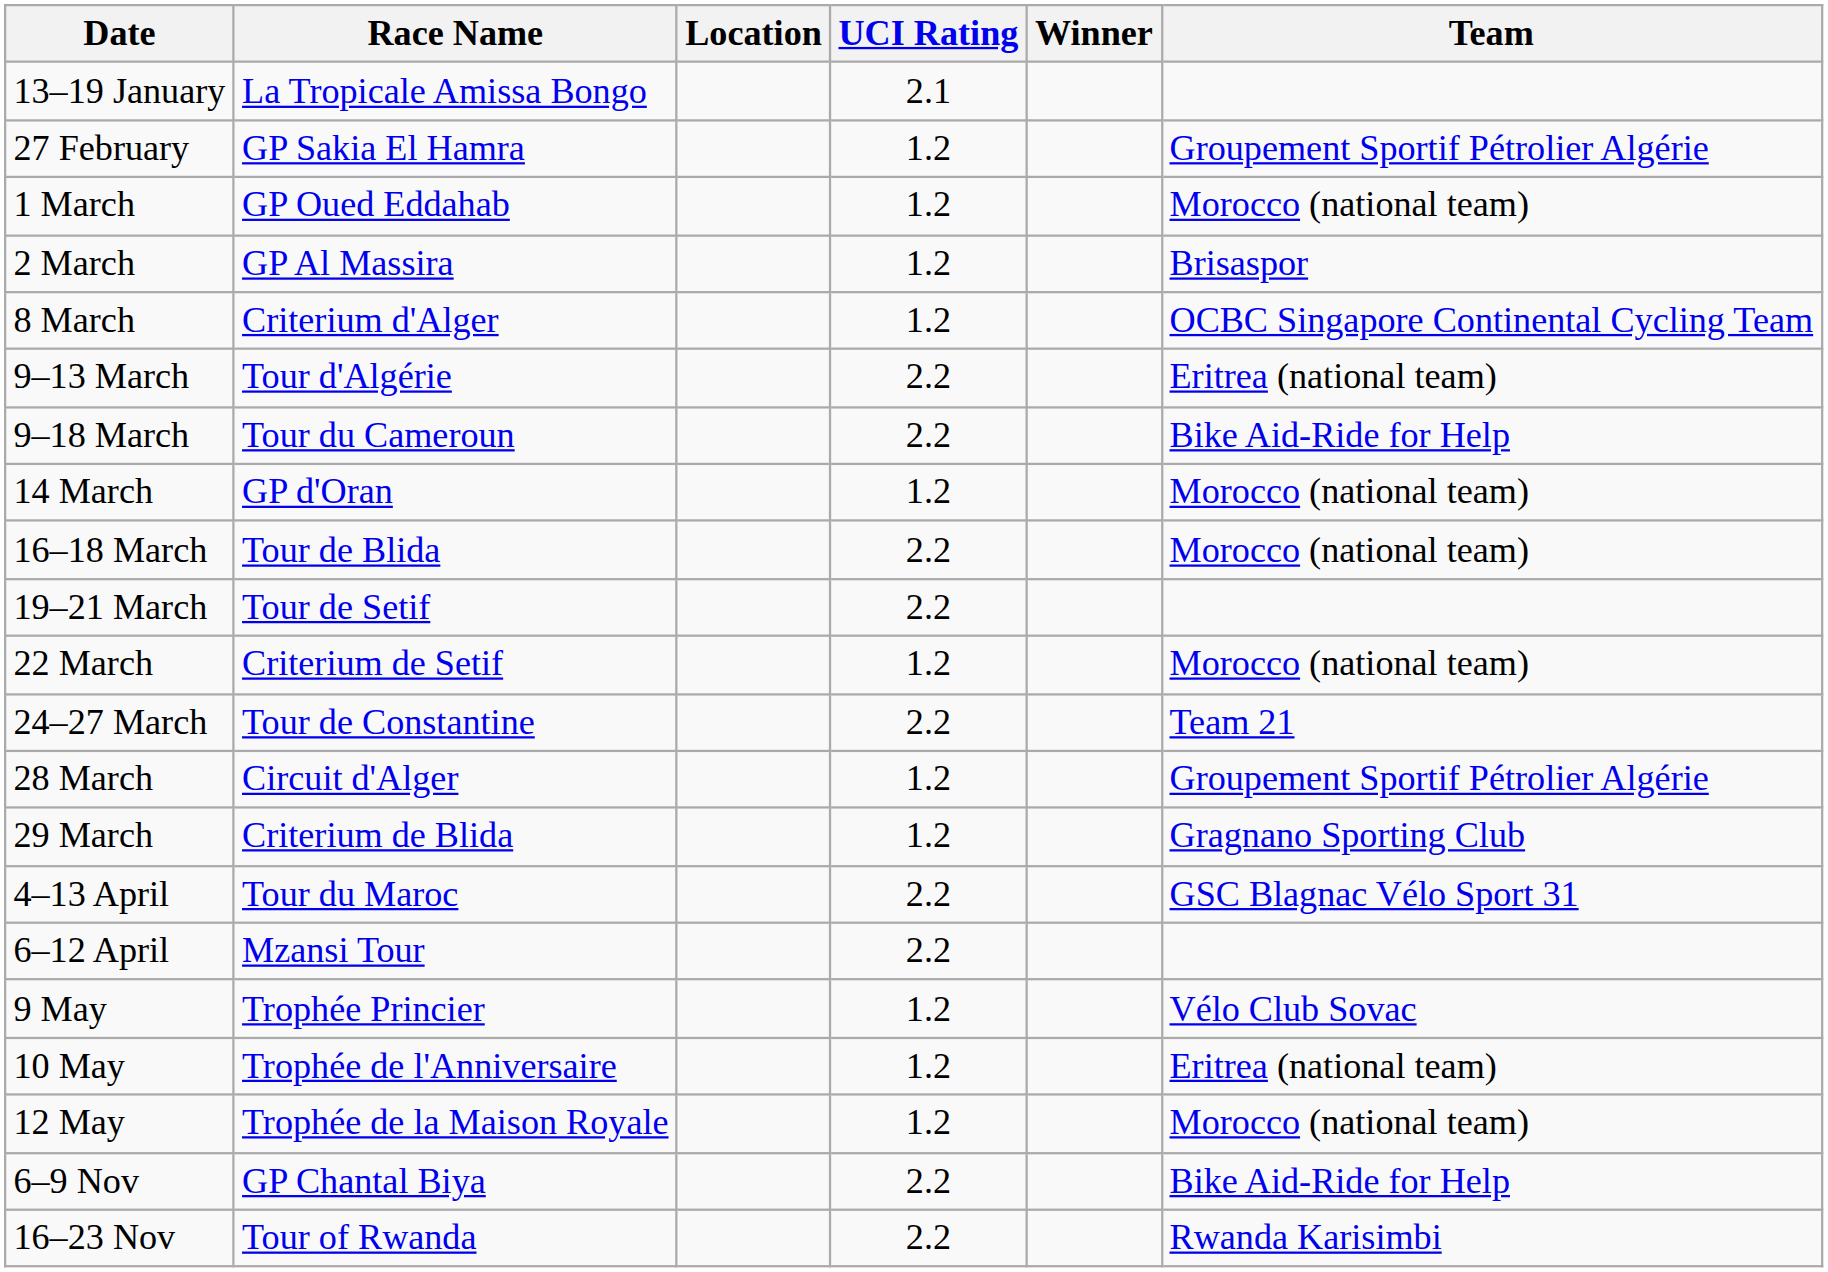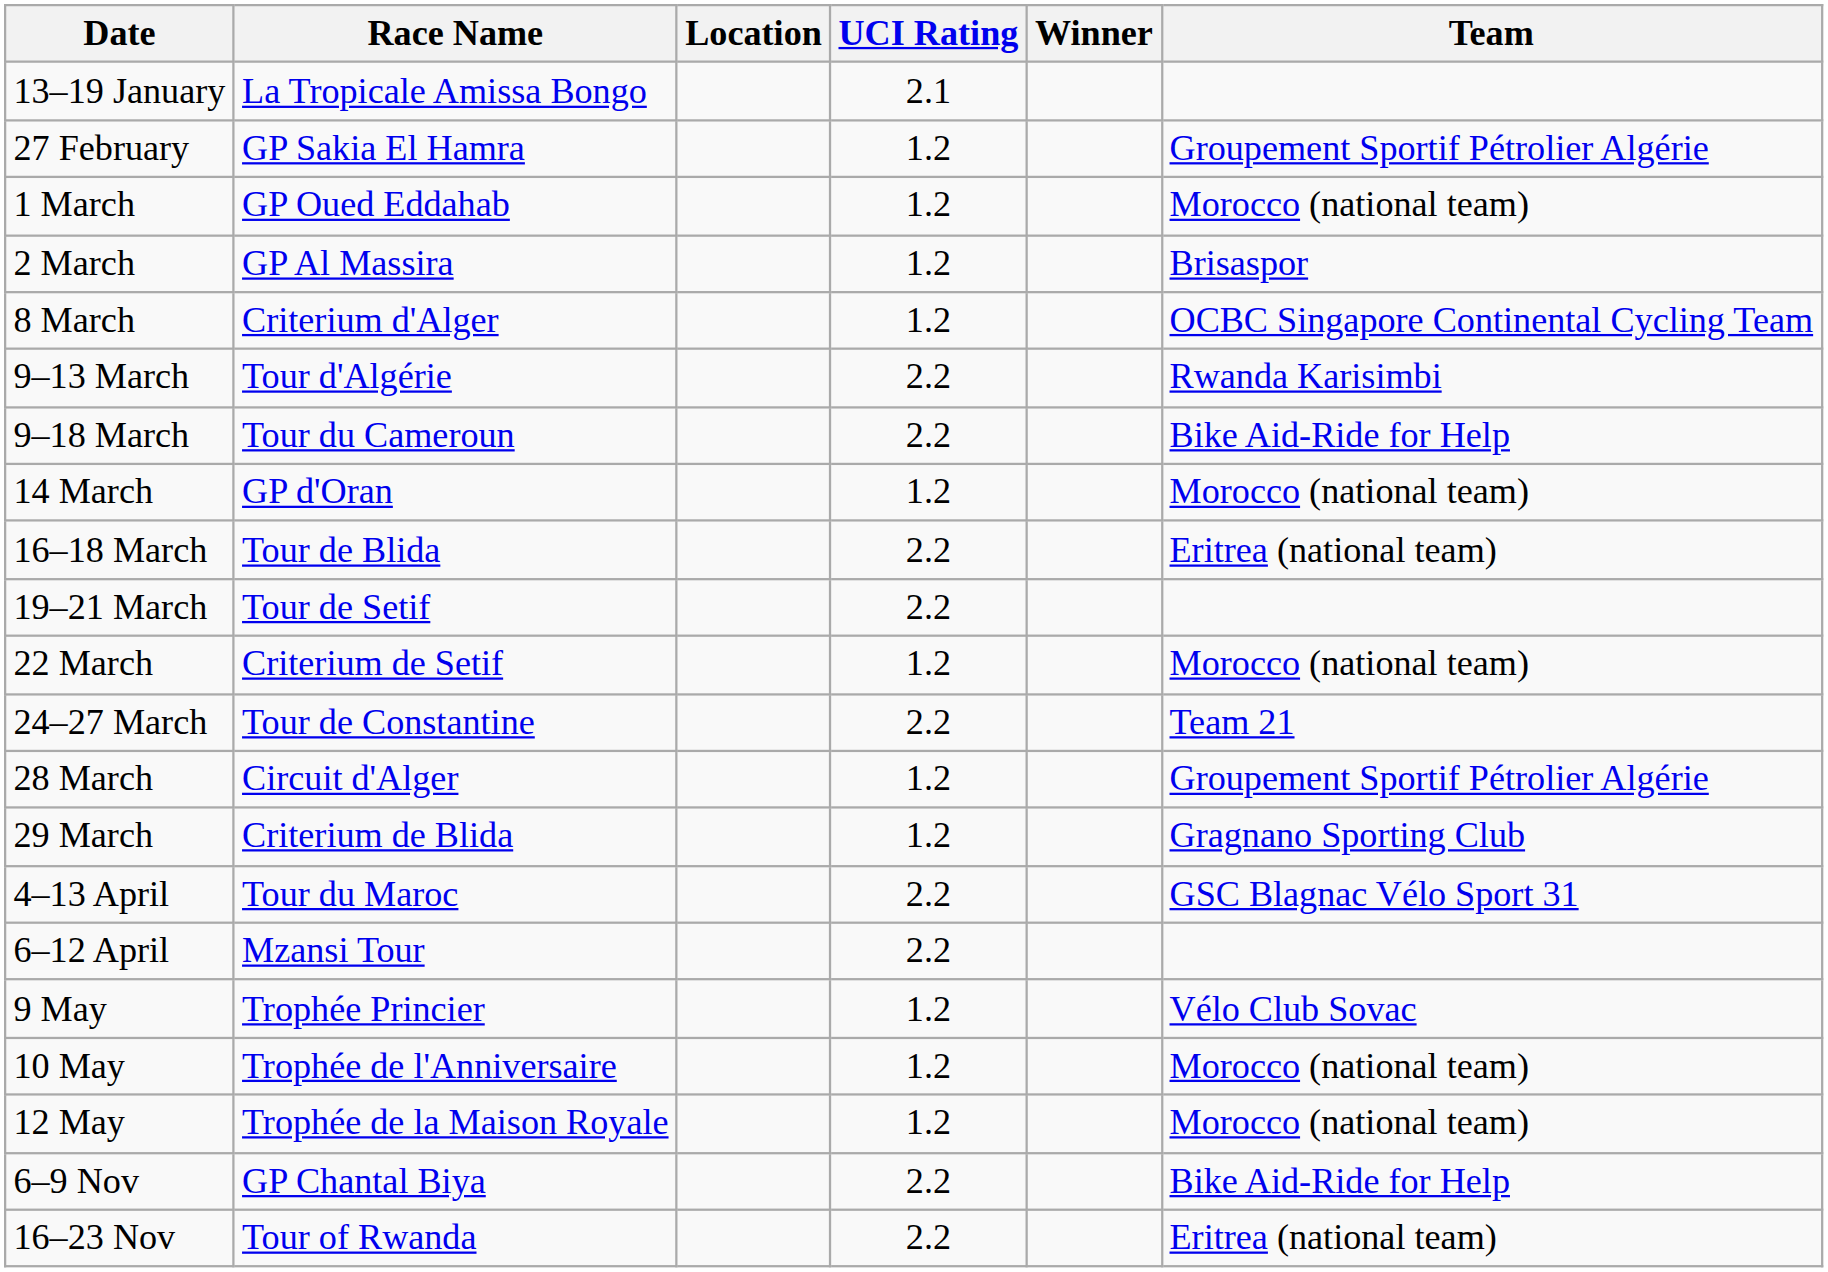 <table class="wikitable sortable">
 <tr>
 <th>Date</th>
 <th>Race Name</th>
 <th>Location</th>
 <th><a href='#'>UCI Rating</a></th>
 <th>Winner</th>
 <th>Team</th>
 </tr>
 <tr>
 <td>13–19 January</td>
 <td><a href='#'>La Tropicale Amissa Bongo</a></td>
 <td></td>
 <td align=center>2.1</td>
 <td></td>
 <td></td>
 </tr>
 <tr>
 <td>27 February</td>
 <td><a href='#'>GP Sakia El Hamra</a></td>
 <td></td>
 <td align=center>1.2</td>
 <td></td>
 <td><a href='#'>Groupement Sportif Pétrolier Algérie</a></td>
 </tr>
 <tr>
 <td>1 March</td>
 <td><a href='#'>GP Oued Eddahab</a></td>
 <td></td>
 <td align=center>1.2</td>
 <td></td>
 <td><a href='#'>Morocco</a> (national team)</td>
 </tr>
 <tr>
 <td>2 March</td>
 <td><a href='#'>GP Al Massira</a></td>
 <td></td>
 <td align=center>1.2</td>
 <td></td>
 <td><a href='#'>Brisaspor</a></td>
 </tr>
 <tr>
 <td>8 March</td>
 <td><a href='#'>Criterium d'Alger</a></td>
 <td></td>
 <td align=center>1.2</td>
 <td></td>
 <td><a href='#'>OCBC Singapore Continental Cycling Team</a></td>
 </tr>
 <tr>
 <td>9–13 March</td>
 <td><a href='#'>Tour d'Algérie</a></td>
 <td></td>
 <td align=center>2.2</td>
 <td></td>
-<td><a href='#'>Eritrea</a> (national team)</td>
+<td><a href='#'>Rwanda Karisimbi</a></td>
 </tr>
 <tr>
 <td>9–18 March</td>
 <td><a href='#'>Tour du Cameroun</a></td>
 <td></td>
 <td align=center>2.2</td>
 <td></td>
 <td><a href='#'>Bike Aid-Ride for Help</a></td>
 </tr>
 <tr>
 <td>14 March</td>
 <td><a href='#'>GP d'Oran</a></td>
 <td></td>
 <td align=center>1.2</td>
 <td></td>
 <td><a href='#'>Morocco</a> (national team)</td>
 </tr>
 <tr>
 <td>16–18 March</td>
 <td><a href='#'>Tour de Blida</a></td>
 <td></td>
 <td align=center>2.2</td>
 <td></td>
-<td><a href='#'>Morocco</a> (national team)</td>
+<td><a href='#'>Eritrea</a> (national team)</td>
 </tr>
 <tr>
 <td>19–21 March</td>
 <td><a href='#'>Tour de Setif</a></td>
 <td></td>
 <td align=center>2.2</td>
 <td></td>
 <td></td>
 </tr>
 <tr>
 <td>22 March</td>
 <td><a href='#'>Criterium de Setif</a></td>
 <td></td>
 <td align=center>1.2</td>
 <td></td>
 <td><a href='#'>Morocco</a> (national team)</td>
 </tr>
 <tr>
 <td>24–27 March</td>
 <td><a href='#'>Tour de Constantine</a></td>
 <td></td>
 <td align=center>2.2</td>
 <td></td>
 <td><a href='#'>Team 21</a></td>
 </tr>
 <tr>
 <td>28 March</td>
 <td><a href='#'>Circuit d'Alger</a></td>
 <td></td>
 <td align=center>1.2</td>
 <td></td>
 <td><a href='#'>Groupement Sportif Pétrolier Algérie</a></td>
 </tr>
 <tr>
 <td>29 March</td>
 <td><a href='#'>Criterium de Blida</a></td>
 <td></td>
 <td align=center>1.2</td>
 <td></td>
 <td><a href='#'>Gragnano Sporting Club</a></td>
 </tr>
 <tr>
 <td>4–13 April</td>
 <td><a href='#'>Tour du Maroc</a></td>
 <td></td>
 <td align=center>2.2</td>
 <td></td>
 <td><a href='#'>GSC Blagnac Vélo Sport 31</a></td>
 </tr>
 <tr>
 <td>6–12 April</td>
 <td><a href='#'>Mzansi Tour</a></td>
 <td></td>
 <td align=center>2.2</td>
 <td></td>
 <td></td>
 </tr>
 <tr>
 <td>9 May</td>
 <td><a href='#'>Trophée Princier</a></td>
 <td></td>
 <td align=center>1.2</td>
 <td></td>
 <td><a href='#'>Vélo Club Sovac</a></td>
 </tr>
 <tr>
 <td>10 May</td>
 <td><a href='#'>Trophée de l'Anniversaire</a></td>
 <td></td>
 <td align=center>1.2</td>
 <td></td>
-<td><a href='#'>Eritrea</a> (national team)</td>
+<td><a href='#'>Morocco</a> (national team)</td>
 </tr>
 <tr>
 <td>12 May</td>
 <td><a href='#'>Trophée de la Maison Royale</a></td>
 <td></td>
 <td align=center>1.2</td>
 <td></td>
 <td><a href='#'>Morocco</a> (national team)</td>
 </tr>
 <tr>
 <td>6–9 Nov</td>
 <td><a href='#'>GP Chantal Biya</a></td>
 <td></td>
 <td align=center>2.2</td>
 <td></td>
 <td><a href='#'>Bike Aid-Ride for Help</a></td>
 </tr>
 <tr>
 <td>16–23 Nov</td>
 <td><a href='#'>Tour of Rwanda</a></td>
 <td></td>
 <td align=center>2.2</td>
 <td></td>
-<td><a href='#'>Rwanda Karisimbi</a></td>
+<td><a href='#'>Eritrea</a> (national team)</td>
 </tr>
 </table>
